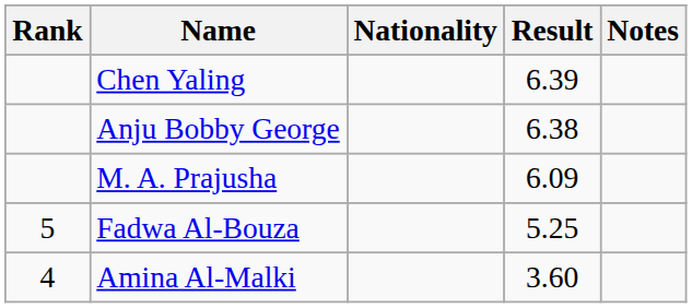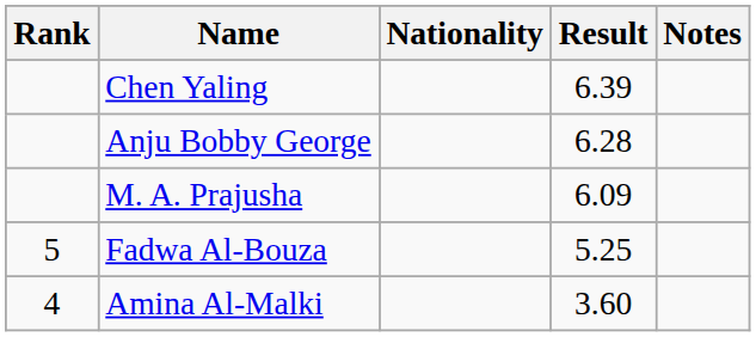 <table class="wikitable sortable" style="text-align:center;font-size:95%">
 <tr>
 <th>Rank</th>
 <th>Name</th>
 <th>Nationality</th>
 <th>Result</th>
 <th>Notes</th>
 </tr>
 <tr>
 <td></td>
 <td align=left><a href='#'>Chen Yaling</a></td>
 <td align=left></td>
 <td>6.39</td>
 <td></td>
 </tr>
 <tr>
 <td></td>
 <td align=left><a href='#'>Anju Bobby George</a></td>
 <td align=left></td>
-<td>6.38</td>
+<td>6.28</td>
 <td></td>
 </tr>
 <tr>
 <td></td>
 <td align=left><a href='#'>M. A. Prajusha</a></td>
 <td align=left></td>
 <td>6.09</td>
 <td></td>
 </tr>
 <tr>
 <td>5</td>
 <td align=left><a href='#'>Fadwa Al-Bouza</a></td>
 <td align=left></td>
 <td>5.25</td>
 <td></td>
 </tr>
 <tr>
 <td>4</td>
 <td align=left><a href='#'>Amina Al-Malki</a></td>
 <td align=left></td>
 <td>3.60</td>
 <td></td>
 </tr>
 </table>
